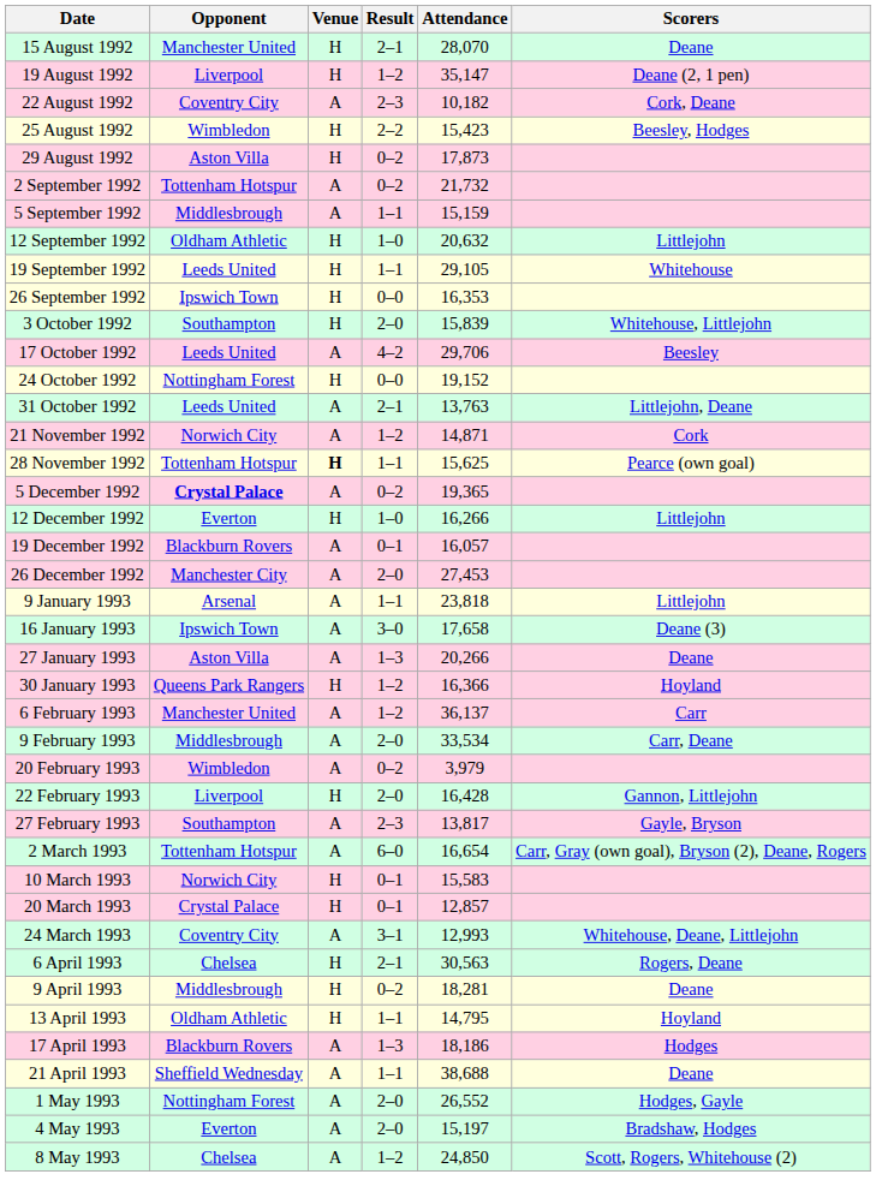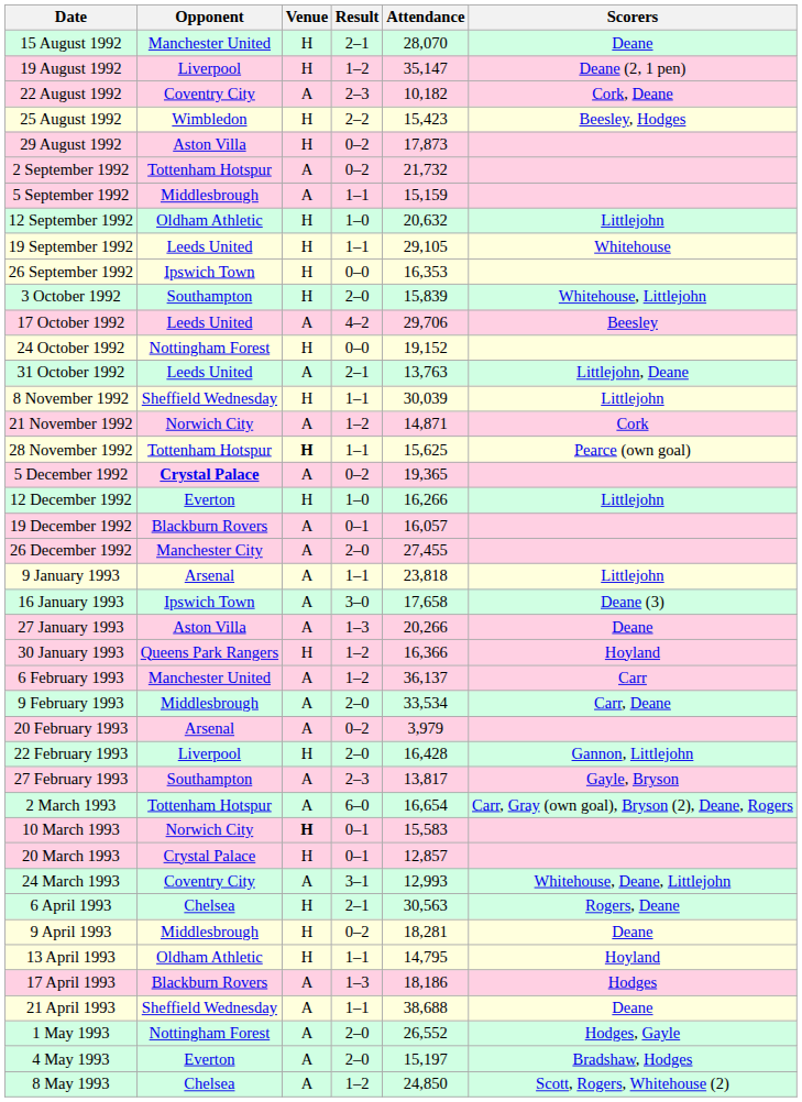 <table class="wikitable sortable" style="font-size:100%; text-align:center">
 <tr>
 <th>Date</th>
 <th>Opponent</th>
 <th>Venue</th>
 <th>Result</th>
 <th>Attendance</th>
 <th>Scorers</th>
 </tr>
 <tr style="background-color: #d0ffe3;">
 <td>15 August 1992</td>
 <td><a href='#'>Manchester United</a></td>
 <td>H</td>
 <td>2–1</td>
 <td>28,070</td>
 <td><a href='#'>Deane</a></td>
 </tr>
 <tr style="background-color: #ffd0e3;">
 <td>19 August 1992</td>
 <td><a href='#'>Liverpool</a></td>
 <td>H</td>
 <td>1–2</td>
 <td>35,147</td>
 <td><a href='#'>Deane</a> (2, 1 pen)</td>
 </tr>
 <tr style="background-color: #ffd0e3;">
 <td>22 August 1992</td>
 <td><a href='#'>Coventry City</a></td>
 <td>A</td>
 <td>2–3</td>
 <td>10,182</td>
 <td><a href='#'>Cork</a>, <a href='#'>Deane</a></td>
 </tr>
 <tr style="background-color: #ffffdd;">
 <td>25 August 1992</td>
 <td><a href='#'>Wimbledon</a></td>
 <td>H</td>
 <td>2–2</td>
 <td>15,423</td>
 <td><a href='#'>Beesley</a>, <a href='#'>Hodges</a></td>
 </tr>
 <tr style="background-color: #ffd0e3;">
 <td>29 August 1992</td>
 <td><a href='#'>Aston Villa</a></td>
 <td>H</td>
 <td>0–2</td>
 <td>17,873</td>
 <td></td>
 </tr>
 <tr style="background-color: #ffd0e3;">
 <td>2 September 1992</td>
 <td><a href='#'>Tottenham Hotspur</a></td>
 <td>A</td>
 <td>0–2</td>
 <td>21,732</td>
 <td></td>
 </tr>
 <tr style="background-color: #ffd0e3;">
 <td>5 September 1992</td>
 <td><a href='#'>Middlesbrough</a></td>
 <td>A</td>
 <td>1–1</td>
 <td>15,159</td>
 <td></td>
 </tr>
 <tr style="background-color: #d0ffe3;">
 <td>12 September 1992</td>
 <td><a href='#'>Oldham Athletic</a></td>
 <td>H</td>
 <td>1–0</td>
 <td>20,632</td>
 <td><a href='#'>Littlejohn</a></td>
 </tr>
 <tr style="background-color: #ffffdd;">
 <td>19 September 1992</td>
 <td><a href='#'>Leeds United</a></td>
 <td>H</td>
 <td>1–1</td>
 <td>29,105</td>
 <td><a href='#'>Whitehouse</a></td>
 </tr>
 <tr style="background-color: #ffffdd;">
 <td>26 September 1992</td>
 <td><a href='#'>Ipswich Town</a></td>
 <td>H</td>
 <td>0–0</td>
 <td>16,353</td>
 <td></td>
 </tr>
 <tr style="background-color: #d0ffe3;">
 <td>3 October 1992</td>
 <td><a href='#'>Southampton</a></td>
 <td>H</td>
 <td>2–0</td>
 <td>15,839</td>
 <td><a href='#'>Whitehouse</a>, <a href='#'>Littlejohn</a></td>
 </tr>
 <tr style="background-color: #ffd0e3;">
 <td>17 October 1992</td>
 <td><a href='#'>Leeds United</a></td>
 <td>A</td>
 <td>4–2</td>
 <td>29,706</td>
 <td><a href='#'>Beesley</a></td>
 </tr>
 <tr style="background-color: #ffffdd;">
 <td>24 October 1992</td>
 <td><a href='#'>Nottingham Forest</a></td>
 <td>H</td>
 <td>0–0</td>
 <td>19,152</td>
 <td></td>
 </tr>
 <tr style="background-color: #d0ffe3;">
 <td>31 October 1992</td>
 <td><a href='#'>Leeds United</a></td>
 <td>A</td>
 <td>2–1</td>
 <td>13,763</td>
 <td><a href='#'>Littlejohn</a>, <a href='#'>Deane</a></td>
 </tr>
+<tr style="background-color: #ffffdd;">
+<td>8 November 1992</td>
+<td><a href='#'>Sheffield Wednesday</a></td>
+<td>H</td>
+<td>1–1</td>
+<td>30,039</td>
+<td><a href='#'>Littlejohn</a></td>
+</tr>
 <tr style="background-color: #ffd0e3;">
 <td>21 November 1992</td>
 <td><a href='#'>Norwich City</a></td>
 <td>A</td>
 <td>1–2</td>
 <td>14,871</td>
 <td><a href='#'>Cork</a></td>
 </tr>
 <tr style="background-color: #ffffdd;">
 <td>28 November 1992</td>
 <td><a href='#'>Tottenham Hotspur</a></td>
 <td><strong>H</strong></td>
 <td>1–1</td>
 <td>15,625</td>
 <td><a href='#'>Pearce</a> (own goal)</td>
 </tr>
 <tr style="background-color: #ffd0e3;">
 <td>5 December 1992</td>
 <td><strong><a href='#'>Crystal Palace</a></strong></td>
 <td>A</td>
 <td>0–2</td>
 <td>19,365</td>
 <td></td>
 </tr>
 <tr style="background-color: #d0ffe3;">
 <td>12 December 1992</td>
 <td><a href='#'>Everton</a></td>
 <td>H</td>
 <td>1–0</td>
 <td>16,266</td>
 <td><a href='#'>Littlejohn</a></td>
 </tr>
 <tr style="background-color: #ffd0e3;">
 <td>19 December 1992</td>
 <td><a href='#'>Blackburn Rovers</a></td>
 <td>A</td>
 <td>0–1</td>
 <td>16,057</td>
 <td></td>
 </tr>
 <tr style="background-color: #ffd0e3;">
 <td>26 December 1992</td>
 <td><a href='#'>Manchester City</a></td>
 <td>A</td>
 <td>2–0</td>
-<td>27,453</td>
+<td>27,455</td>
 <td></td>
 </tr>
 <tr style="background-color: #ffffdd;">
 <td>9 January 1993</td>
 <td><a href='#'>Arsenal</a></td>
 <td>A</td>
 <td>1–1</td>
 <td>23,818</td>
 <td><a href='#'>Littlejohn</a></td>
 </tr>
 <tr style="background-color: #d0ffe3;">
 <td>16 January 1993</td>
 <td><a href='#'>Ipswich Town</a></td>
 <td>A</td>
 <td>3–0</td>
 <td>17,658</td>
 <td><a href='#'>Deane</a> (3)</td>
 </tr>
 <tr style="background-color: #ffd0e3;">
 <td>27 January 1993</td>
 <td><a href='#'>Aston Villa</a></td>
 <td>A</td>
 <td>1–3</td>
 <td>20,266</td>
 <td><a href='#'>Deane</a></td>
 </tr>
 <tr style="background-color: #ffd0e3;">
 <td>30 January 1993</td>
 <td><a href='#'>Queens Park Rangers</a></td>
 <td>H</td>
 <td>1–2</td>
 <td>16,366</td>
 <td><a href='#'>Hoyland</a></td>
 </tr>
 <tr style="background-color: #ffd0e3;">
 <td>6 February 1993</td>
 <td><a href='#'>Manchester United</a></td>
 <td>A</td>
 <td>1–2</td>
 <td>36,137</td>
 <td><a href='#'>Carr</a></td>
 </tr>
 <tr style="background-color: #d0ffe3;">
 <td>9 February 1993</td>
 <td><a href='#'>Middlesbrough</a></td>
 <td>A</td>
 <td>2–0</td>
 <td>33,534</td>
 <td><a href='#'>Carr</a>, <a href='#'>Deane</a></td>
 </tr>
 <tr style="background-color: #ffd0e3;">
 <td>20 February 1993</td>
-<td><a href='#'>Wimbledon</a></td>
+<td><a href='#'>Arsenal</a></td>
 <td>A</td>
 <td>0–2</td>
 <td>3,979</td>
 <td></td>
 </tr>
 <tr style="background-color: #d0ffe3;">
 <td>22 February 1993</td>
 <td><a href='#'>Liverpool</a></td>
 <td>H</td>
 <td>2–0</td>
 <td>16,428</td>
 <td><a href='#'>Gannon</a>, <a href='#'>Littlejohn</a></td>
 </tr>
 <tr style="background-color: #ffd0e3;">
 <td>27 February 1993</td>
 <td><a href='#'>Southampton</a></td>
 <td>A</td>
 <td>2–3</td>
 <td>13,817</td>
 <td><a href='#'>Gayle</a>, <a href='#'>Bryson</a></td>
 </tr>
 <tr style="background-color: #d0ffe3;">
 <td>2 March 1993</td>
 <td><a href='#'>Tottenham Hotspur</a></td>
 <td>A</td>
 <td>6–0</td>
 <td>16,654</td>
 <td><a href='#'>Carr</a>, <a href='#'>Gray</a> (own goal), <a href='#'>Bryson</a> (2), <a href='#'>Deane</a>, <a href='#'>Rogers</a></td>
 </tr>
 <tr style="background-color: #ffd0e3;">
 <td>10 March 1993</td>
 <td><a href='#'>Norwich City</a></td>
-<td>H</td>
+<td><strong>H</strong></td>
 <td>0–1</td>
 <td>15,583</td>
 <td></td>
 </tr>
 <tr style="background-color: #ffd0e3;">
 <td>20 March 1993</td>
 <td><a href='#'>Crystal Palace</a></td>
 <td>H</td>
 <td>0–1</td>
 <td>12,857</td>
 <td></td>
 </tr>
 <tr style="background-color: #d0ffe3;">
 <td>24 March 1993</td>
 <td><a href='#'>Coventry City</a></td>
 <td>A</td>
 <td>3–1</td>
 <td>12,993</td>
 <td><a href='#'>Whitehouse</a>, <a href='#'>Deane</a>, <a href='#'>Littlejohn</a></td>
 </tr>
 <tr style="background-color: #d0ffe3;">
 <td>6 April 1993</td>
 <td><a href='#'>Chelsea</a></td>
 <td>H</td>
 <td>2–1</td>
 <td>30,563</td>
 <td><a href='#'>Rogers</a>, <a href='#'>Deane</a></td>
 </tr>
 <tr style="background-color: #ffffdd;">
 <td>9 April 1993</td>
 <td><a href='#'>Middlesbrough</a></td>
 <td>H</td>
 <td>0–2</td>
 <td>18,281</td>
 <td><a href='#'>Deane</a></td>
 </tr>
 <tr style="background-color: #ffffdd;">
 <td>13 April 1993</td>
 <td><a href='#'>Oldham Athletic</a></td>
 <td>H</td>
 <td>1–1</td>
 <td>14,795</td>
 <td><a href='#'>Hoyland</a></td>
 </tr>
 <tr style="background-color: #ffd0e3;">
 <td>17 April 1993</td>
 <td><a href='#'>Blackburn Rovers</a></td>
 <td>A</td>
 <td>1–3</td>
 <td>18,186</td>
 <td><a href='#'>Hodges</a></td>
 </tr>
 <tr style="background-color: #ffffdd;">
 <td>21 April 1993</td>
 <td><a href='#'>Sheffield Wednesday</a></td>
 <td>A</td>
 <td>1–1</td>
 <td>38,688</td>
 <td><a href='#'>Deane</a></td>
 </tr>
 <tr style="background-color: #d0ffe3;">
 <td>1 May 1993</td>
 <td><a href='#'>Nottingham Forest</a></td>
 <td>A</td>
 <td>2–0</td>
 <td>26,552</td>
 <td><a href='#'>Hodges</a>, <a href='#'>Gayle</a></td>
 </tr>
 <tr style="background-color: #d0ffe3;">
 <td>4 May 1993</td>
 <td><a href='#'>Everton</a></td>
 <td>A</td>
 <td>2–0</td>
 <td>15,197</td>
 <td><a href='#'>Bradshaw</a>, <a href='#'>Hodges</a></td>
 </tr>
 <tr style="background-color: #d0ffe3;">
 <td>8 May 1993</td>
 <td><a href='#'>Chelsea</a></td>
 <td>A</td>
 <td>1–2</td>
 <td>24,850</td>
 <td><a href='#'>Scott</a>, <a href='#'>Rogers</a>, <a href='#'>Whitehouse</a> (2)</td>
 </tr>
 </table>
